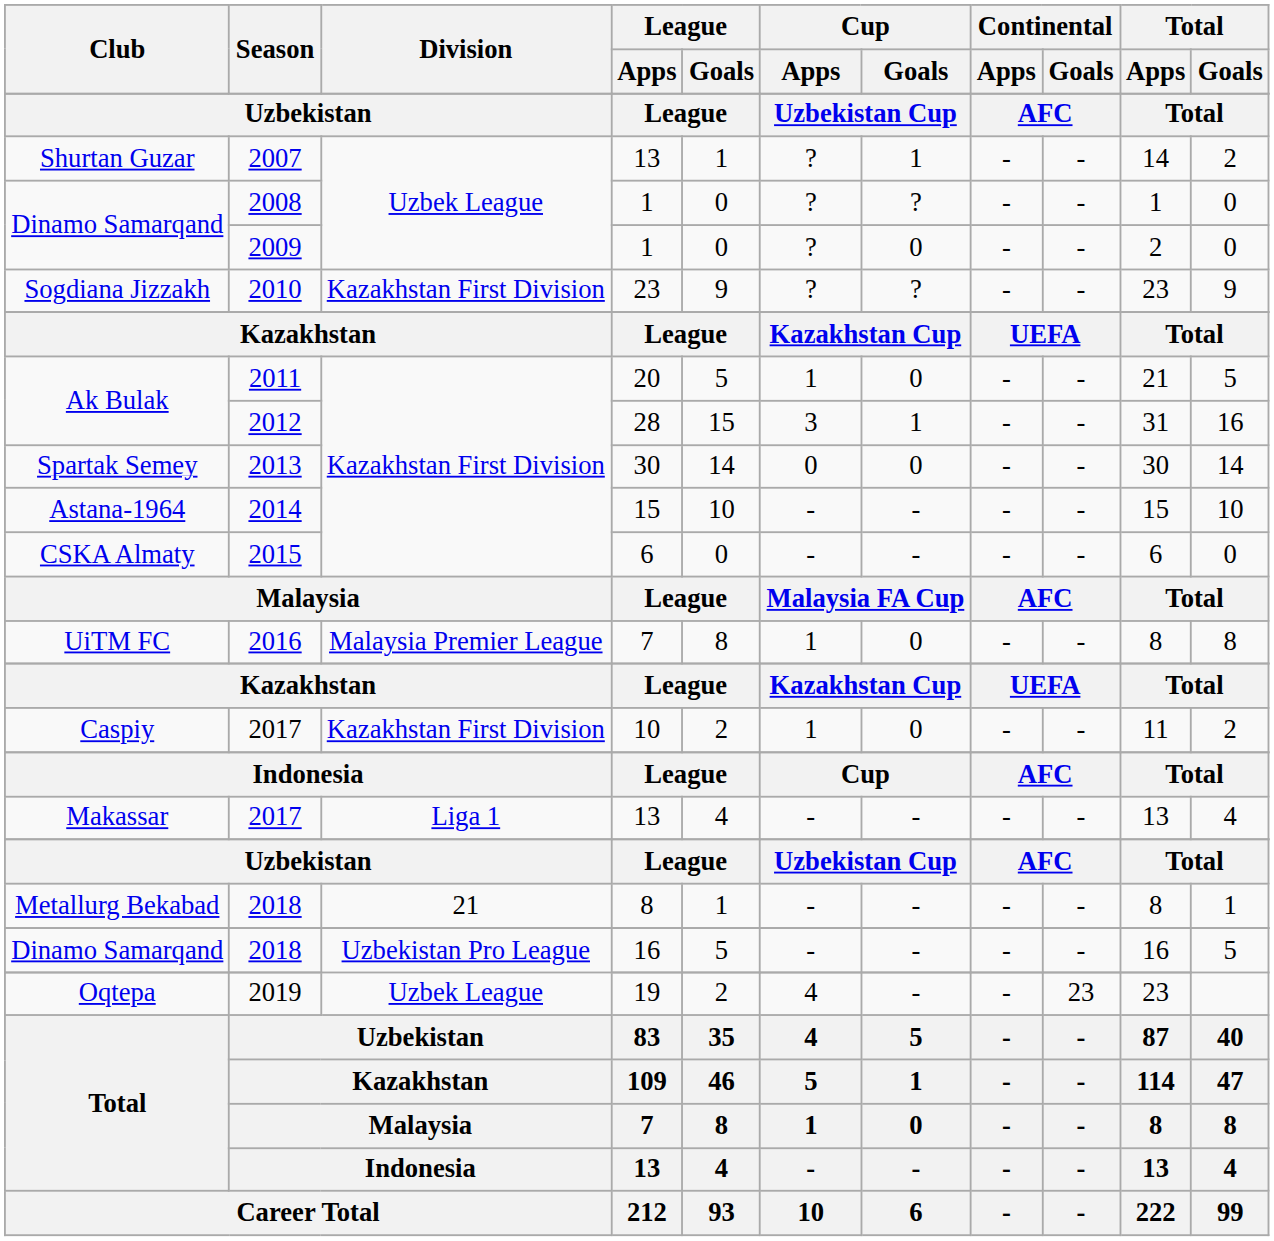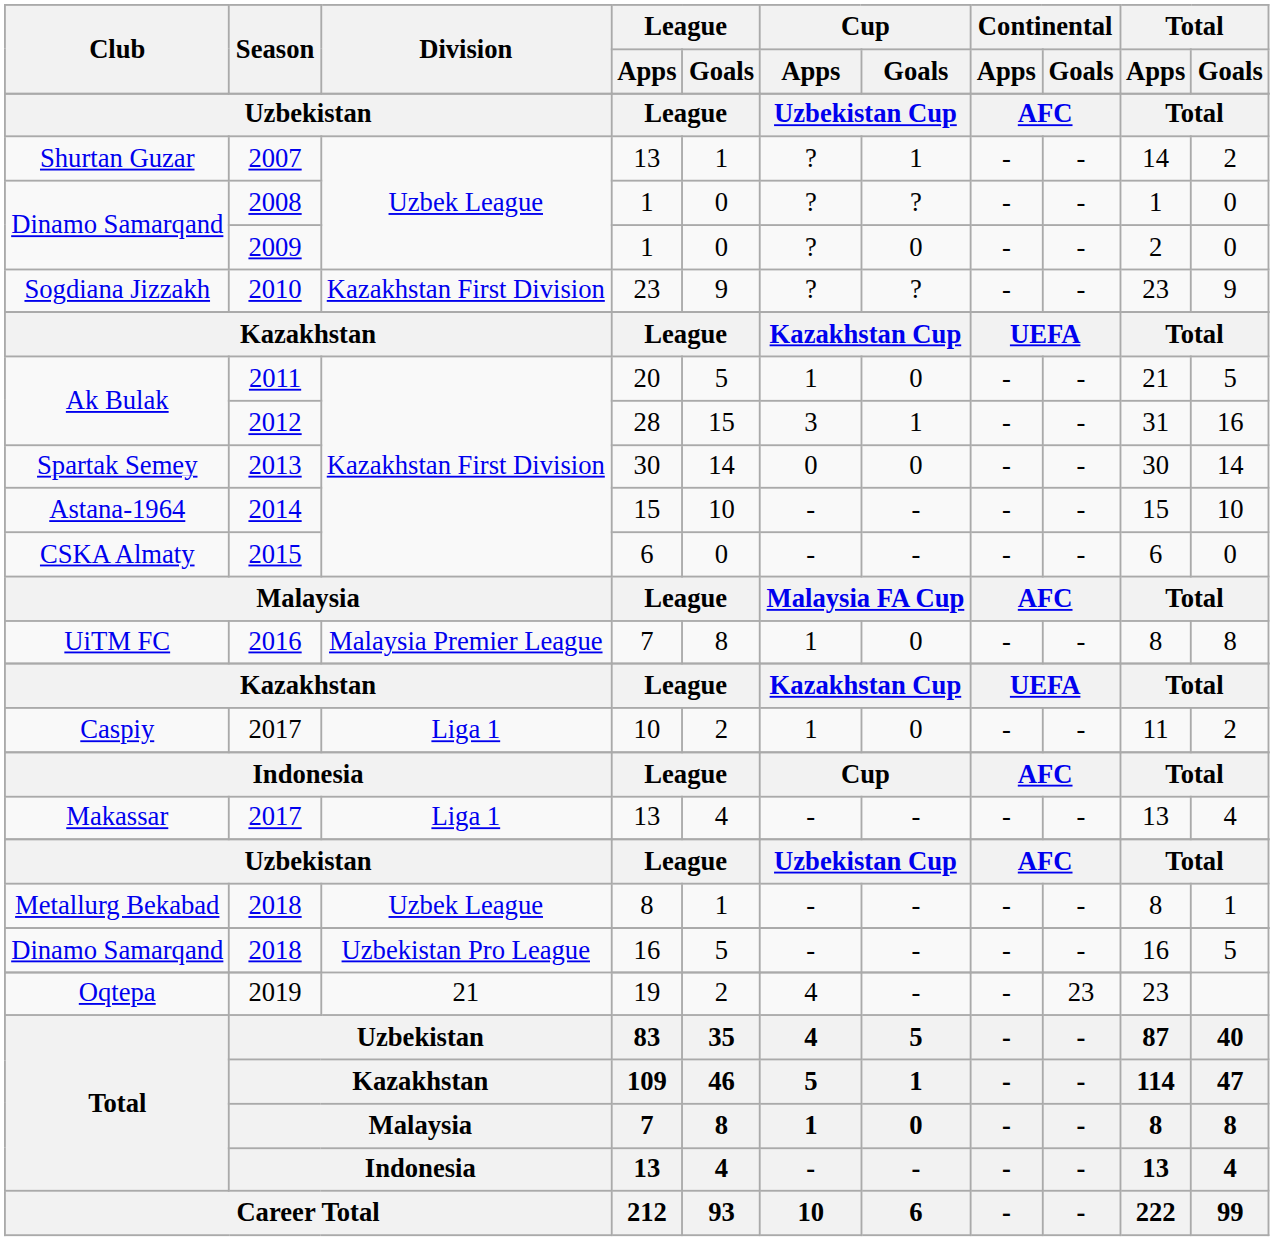 <table class="wikitable" style="font-size:90%; text-align: center;">
 <tr>
 <th rowspan="2">Club</th>
 <th rowspan="2">Season</th>
 <th rowspan="2">Division</th>
 <th colspan="2">League</th>
 <th colspan="2">Cup</th>
 <th colspan="2">Continental</th>
 <th colspan="2">Total</th>
 </tr>
 <tr>
 <th>Apps</th>
 <th>Goals</th>
 <th>Apps</th>
 <th>Goals</th>
 <th>Apps</th>
 <th>Goals</th>
 <th>Apps</th>
 <th>Goals</th>
 </tr>
 <tr>
 </tr>
 <tr>
 <th colspan=3>Uzbekistan</th>
 <th colspan=2>League</th>
 <th colspan=2><a href='#'>Uzbekistan Cup</a></th>
 <th colspan=2><a href='#'>AFC</a></th>
 <th colspan=2>Total</th>
 </tr>
 <tr>
 <td><a href='#'>Shurtan Guzar</a></td>
 <td><a href='#'>2007</a></td>
 <td rowspan="3" valign="center"><a href='#'>Uzbek League</a></td>
 <td>13</td>
 <td>1</td>
 <td>?</td>
 <td>1</td>
 <td>-</td>
 <td>-</td>
 <td>14</td>
 <td>2</td>
 </tr>
 <tr>
 <td rowspan="2" valign="center"><a href='#'>Dinamo Samarqand</a></td>
 <td><a href='#'>2008</a></td>
 <td>1</td>
 <td>0</td>
 <td>?</td>
 <td>?</td>
 <td>-</td>
 <td>-</td>
 <td>1</td>
 <td>0</td>
 </tr>
 <tr>
 <td><a href='#'>2009</a></td>
 <td>1</td>
 <td>0</td>
 <td>?</td>
 <td>0</td>
 <td>-</td>
 <td>-</td>
 <td>2</td>
 <td>0</td>
 </tr>
 <tr>
 <td><a href='#'>Sogdiana Jizzakh</a></td>
 <td><a href='#'>2010</a></td>
 <td><a href='#'>Kazakhstan First Division</a></td>
 <td>23</td>
 <td>9</td>
 <td>?</td>
 <td>?</td>
 <td>-</td>
 <td>-</td>
 <td>23</td>
 <td>9</td>
 </tr>
 <tr>
 </tr>
 <tr>
 <th colspan=3>Kazakhstan</th>
 <th colspan=2>League</th>
 <th colspan=2><a href='#'>Kazakhstan Cup</a></th>
 <th colspan=2><a href='#'>UEFA</a></th>
 <th colspan=2>Total</th>
 </tr>
 <tr>
 <td rowspan="2" valign="center"><a href='#'>Ak Bulak</a></td>
 <td><a href='#'>2011</a></td>
 <td rowspan="5" valign="center"><a href='#'>Kazakhstan First Division</a></td>
 <td>20</td>
 <td>5</td>
 <td>1</td>
 <td>0</td>
 <td>-</td>
 <td>-</td>
 <td>21</td>
 <td>5</td>
 </tr>
 <tr>
 <td><a href='#'>2012</a></td>
 <td>28</td>
 <td>15</td>
 <td>3</td>
 <td>1</td>
 <td>-</td>
 <td>-</td>
 <td>31</td>
 <td>16</td>
 </tr>
 <tr>
 <td><a href='#'>Spartak Semey</a></td>
 <td><a href='#'>2013</a></td>
 <td>30</td>
 <td>14</td>
 <td>0</td>
 <td>0</td>
 <td>-</td>
 <td>-</td>
 <td>30</td>
 <td>14</td>
 </tr>
 <tr>
 <td><a href='#'>Astana-1964</a></td>
 <td><a href='#'>2014</a></td>
 <td>15</td>
 <td>10</td>
 <td>-</td>
 <td>-</td>
 <td>-</td>
 <td>-</td>
 <td>15</td>
 <td>10</td>
 </tr>
 <tr>
 <td><a href='#'>CSKA Almaty</a></td>
 <td><a href='#'>2015</a></td>
 <td>6</td>
 <td>0</td>
 <td>-</td>
 <td>-</td>
 <td>-</td>
 <td>-</td>
 <td>6</td>
 <td>0</td>
 </tr>
 <tr>
 <th colspan=3>Malaysia</th>
 <th colspan=2>League</th>
 <th colspan=2><a href='#'>Malaysia FA Cup</a></th>
 <th colspan=2><a href='#'>AFC</a></th>
 <th colspan=2>Total</th>
 </tr>
 <tr>
 <td><a href='#'>UiTM FC</a></td>
 <td><a href='#'>2016</a></td>
 <td><a href='#'>Malaysia Premier League</a></td>
 <td>7</td>
 <td>8</td>
 <td>1</td>
 <td>0</td>
 <td>-</td>
 <td>-</td>
 <td>8</td>
 <td>8</td>
 </tr>
 <tr>
 </tr>
 <tr>
 <th colspan=3>Kazakhstan</th>
 <th colspan=2>League</th>
 <th colspan=2><a href='#'>Kazakhstan Cup</a></th>
 <th colspan=2><a href='#'>UEFA</a></th>
 <th colspan=2>Total</th>
 </tr>
 <tr>
 <td><a href='#'>Caspiy</a></td>
 <td>2017</td>
-<td><a href='#'>Kazakhstan First Division</a></td>
+<td><a href='#'>Liga 1</a></td>
 <td>10</td>
 <td>2</td>
 <td>1</td>
 <td>0</td>
 <td>-</td>
 <td>-</td>
 <td>11</td>
 <td>2</td>
 </tr>
 <tr>
 </tr>
 <tr>
 <th colspan=3>Indonesia</th>
 <th colspan=2>League</th>
 <th colspan=2>Cup</th>
 <th colspan=2><a href='#'>AFC</a></th>
 <th colspan=2>Total</th>
 </tr>
 <tr>
 <td><a href='#'>Makassar</a></td>
 <td><a href='#'>2017</a></td>
 <td><a href='#'>Liga 1</a></td>
 <td>13</td>
 <td>4</td>
 <td>-</td>
 <td>-</td>
 <td>-</td>
 <td>-</td>
 <td>13</td>
 <td>4</td>
 </tr>
 <tr>
 </tr>
 <tr>
 <th colspan=3>Uzbekistan</th>
 <th colspan=2>League</th>
 <th colspan=2><a href='#'>Uzbekistan Cup</a></th>
 <th colspan=2><a href='#'>AFC</a></th>
 <th colspan=2>Total</th>
 </tr>
 <tr>
 <td><a href='#'>Metallurg Bekabad</a></td>
 <td><a href='#'>2018</a></td>
-<td>21</td>
+<td><a href='#'>Uzbek League</a></td>
 <td>8</td>
 <td>1</td>
 <td>-</td>
 <td>-</td>
 <td>-</td>
 <td>-</td>
 <td>8</td>
 <td>1</td>
 </tr>
 <tr>
 </tr>
 <tr>
 <td><a href='#'>Dinamo Samarqand</a></td>
 <td><a href='#'>2018</a></td>
 <td rowspan="2" valign="center"><a href='#'>Uzbekistan Pro League</a></td>
 <td>16</td>
 <td>5</td>
 <td>-</td>
 <td>-</td>
 <td>-</td>
 <td>-</td>
 <td>16</td>
 <td>5</td>
 </tr>
 <tr>
 </tr>
 <tr>
 <td><a href='#'>Oqtepa</a></td>
 <td>2019</td>
-<td><a href='#'>Uzbek League</a></td>
+<td>21</td>
 <td>19</td>
 <td>2</td>
 <td>4</td>
 <td>-</td>
 <td>-</td>
 <td>23</td>
 <td>23</td>
 </tr>
 <tr>
 <th rowspan=4>Total</th>
 <th colspan=2>Uzbekistan</th>
 <th>83</th>
 <th>35</th>
 <th>4</th>
 <th>5</th>
 <th>-</th>
 <th>-</th>
 <th>87</th>
 <th>40</th>
 </tr>
 <tr>
 <th colspan=2>Kazakhstan</th>
 <th>109</th>
 <th>46</th>
 <th>5</th>
 <th>1</th>
 <th>-</th>
 <th>-</th>
 <th>114</th>
 <th>47</th>
 </tr>
 <tr>
 <th colspan=2>Malaysia</th>
 <th>7</th>
 <th>8</th>
 <th>1</th>
 <th>0</th>
 <th>-</th>
 <th>-</th>
 <th>8</th>
 <th>8</th>
 </tr>
 <tr>
 <th colspan=2>Indonesia</th>
 <th>13</th>
 <th>4</th>
 <th>-</th>
 <th>-</th>
 <th>-</th>
 <th>-</th>
 <th>13</th>
 <th>4</th>
 </tr>
 <tr>
 <th colspan="3">Career Total</th>
 <th>212</th>
 <th>93</th>
 <th>10</th>
 <th>6</th>
 <th>-</th>
 <th>-</th>
 <th>222</th>
 <th>99</th>
 </tr>
 </table>
